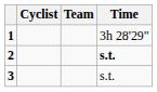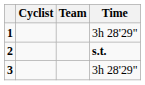 <table class=wikitable>
 <tr>
 <th></th>
 <th>Cyclist</th>
 <th>Team</th>
 <th>Time</th>
 </tr>
 <tr>
 <td><strong>1</strong></td>
 <td></td>
 <td></td>
 <td>3h 28'29"</td>
 </tr>
 <tr>
 <td><strong>2</strong></td>
 <td></td>
 <td></td>
 <td><strong>s.t.</strong></td>
 </tr>
 <tr>
 <td><strong>3</strong></td>
 <td></td>
 <td></td>
-<td>s.t.</td>
+<td>3h 28'29"</td>
 </tr>
 </table>
